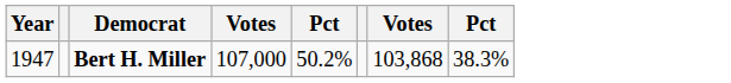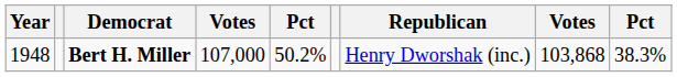 <table class="wikitable" style="margin:0.5em ; font-size:95%">
 <tr>
 <th>Year</th>
 <th></th>
 <th>Democrat</th>
 <th>Votes</th>
 <th>Pct</th>
 <th></th>
+<th>Republican</th>
 <th>Votes</th>
 <th>Pct</th>
 </tr>
 <tr>
-<td>1947</td>
+<td>1948</td>
 <td></td>
 <td><strong>Bert H. Miller</strong></td>
 <td>107,000</td>
 <td>50.2%</td>
 <td></td>
+<td><a href='#'>Henry Dworshak</a> (inc.)</td>
 <td>103,868</td>
 <td>38.3%</td>
 </tr>
 </table>
